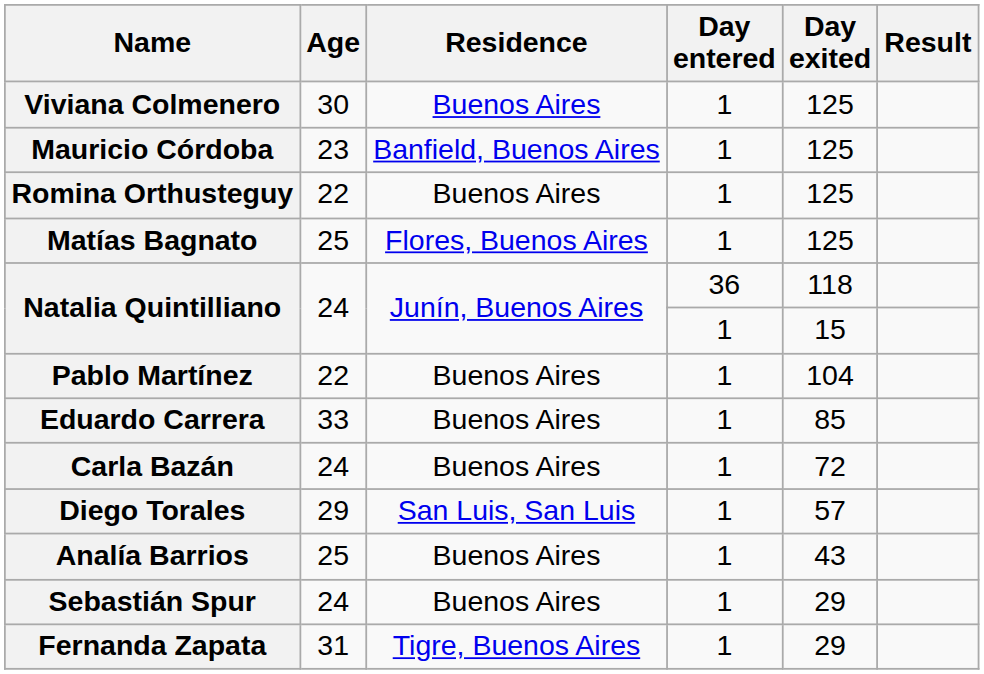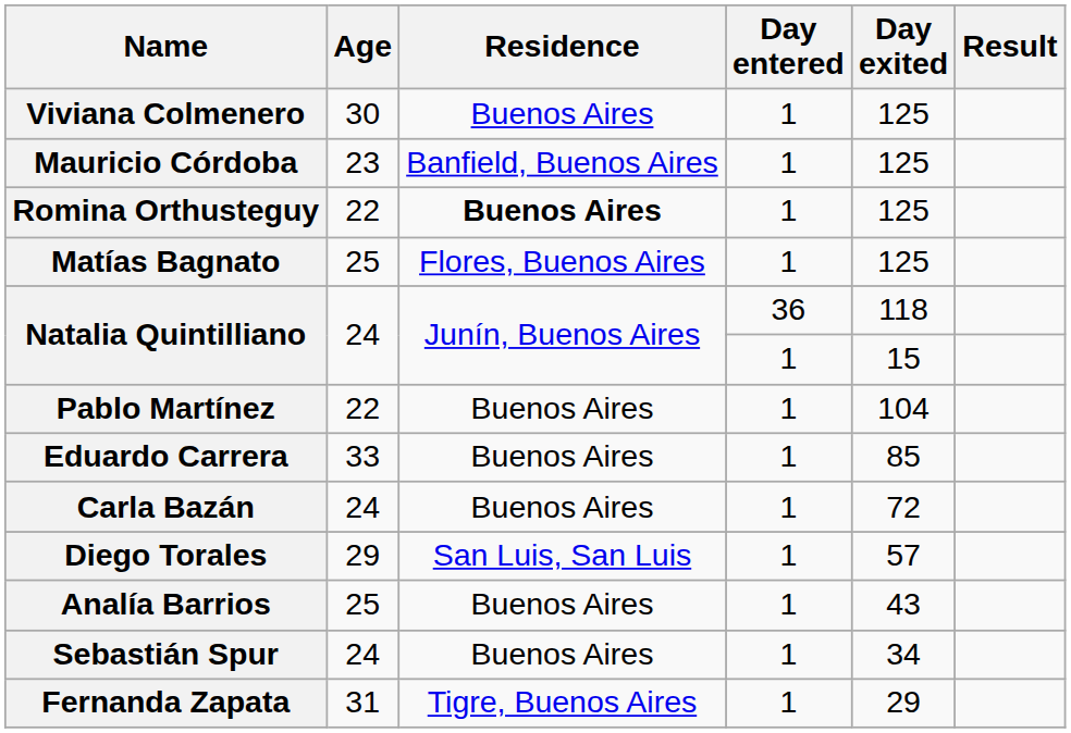 <table class="wikitable sortable" style="text-align:center">
 <tr>
 <th scope="col">Name</th>
 <th scope="col">Age</th>
 <th scope="col">Residence</th>
 <th scope="col" class="unsortable">Day<br>entered</th>
 <th scope="col">Day<br>exited</th>
 <th scope="col" class="unsortable">Result</th>
 </tr>
 <tr>
 <th scope="row">Viviana Colmenero</th>
 <td>30</td>
 <td><a href='#'>Buenos Aires</a></td>
 <td>1</td>
 <td>125</td>
 <td></td>
 </tr>
 <tr>
 <th scope="row">Mauricio Córdoba</th>
 <td>23</td>
 <td><a href='#'>Banfield, Buenos Aires</a></td>
 <td>1</td>
 <td>125</td>
 <td></td>
 </tr>
 <tr>
 <th scope="row">Romina Orthusteguy</th>
 <td>22</td>
-<td>Buenos Aires</td>
+<td><strong>Buenos Aires</strong></td>
 <td>1</td>
 <td>125</td>
 <td></td>
 </tr>
 <tr>
 <th scope="row">Matías Bagnato</th>
 <td>25</td>
 <td><a href='#'>Flores, Buenos Aires</a></td>
 <td>1</td>
 <td>125</td>
 <td></td>
 </tr>
 <tr>
 <th scope="row" rowspan="2">Natalia Quintilliano</th>
 <td rowspan="2">24</td>
 <td rowspan="2"><a href='#'>Junín, Buenos Aires</a></td>
 <td>36</td>
 <td>118</td>
 <td></td>
 </tr>
 <tr>
 <td>1</td>
 <td>15</td>
 <td></td>
 </tr>
 <tr>
 <th scope="row">Pablo Martínez</th>
 <td>22</td>
 <td>Buenos Aires</td>
 <td>1</td>
 <td>104</td>
 <td></td>
 </tr>
 <tr>
 <th scope="row">Eduardo Carrera</th>
 <td>33</td>
 <td>Buenos Aires</td>
 <td>1</td>
 <td>85</td>
 <td></td>
 </tr>
 <tr>
 <th scope="row">Carla Bazán</th>
 <td>24</td>
 <td>Buenos Aires</td>
 <td>1</td>
 <td>72</td>
 <td></td>
 </tr>
 <tr>
 <th scope="row">Diego Torales</th>
 <td>29</td>
 <td><a href='#'>San Luis, San Luis</a></td>
 <td>1</td>
 <td>57</td>
 <td></td>
 </tr>
 <tr>
 <th scope="row">Analía Barrios</th>
 <td>25</td>
 <td>Buenos Aires</td>
 <td>1</td>
 <td>43</td>
 <td></td>
 </tr>
 <tr>
 <th scope="row">Sebastián Spur</th>
 <td>24</td>
 <td>Buenos Aires</td>
 <td>1</td>
-<td>29</td>
+<td>34</td>
 <td></td>
 </tr>
 <tr>
 <th scope="row">Fernanda Zapata</th>
 <td>31</td>
 <td><a href='#'>Tigre, Buenos Aires</a></td>
 <td>1</td>
 <td>29</td>
 <td></td>
 </tr>
 </table>
